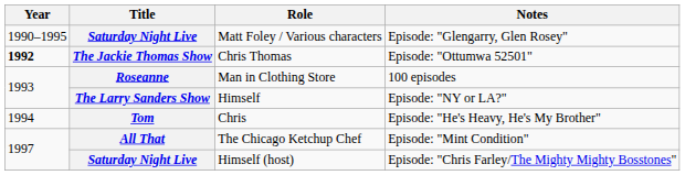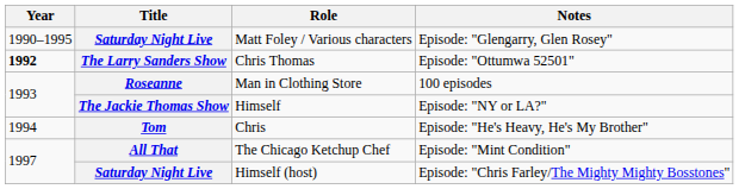 <table class="wikitable plainrowheaders sortable">
 <tr>
 <th>Year</th>
 <th>Title</th>
 <th>Role</th>
 <th>Notes</th>
 </tr>
 <tr>
 <td>1990–1995</td>
 <th scope="row"><em><a href='#'>Saturday Night Live</a></em></th>
 <td>Matt Foley / Various characters</td>
 <td>Episode: "Glengarry, Glen Rosey"</td>
 </tr>
 <tr>
 <td><strong>1992</strong></td>
-<th scope="row"><em><a href='#'>The Jackie Thomas Show</a></em></th>
+<th scope="row"><em><a href='#'>The Larry Sanders Show</a></em></th>
 <td>Chris Thomas</td>
 <td>Episode: "Ottumwa 52501"</td>
 </tr>
 <tr>
 <td rowspan=2>1993</td>
 <th scope="row"><em><a href='#'>Roseanne</a></em></th>
 <td>Man in Clothing Store</td>
 <td>100 episodes</td>
 </tr>
 <tr>
-<th scope="row"><em><a href='#'>The Larry Sanders Show</a></em></th>
+<th scope="row"><em><a href='#'>The Jackie Thomas Show</a></em></th>
 <td>Himself</td>
 <td>Episode: "NY or LA?"</td>
 </tr>
 <tr>
 <td>1994</td>
 <th scope="row"><em><a href='#'>Tom</a></em></th>
 <td>Chris</td>
 <td>Episode: "He's Heavy, He's My Brother"</td>
 </tr>
 <tr>
 <td rowspan=2>1997</td>
 <th scope="row"><em><a href='#'>All That</a></em></th>
 <td>The Chicago Ketchup Chef</td>
 <td>Episode: "Mint Condition"</td>
 </tr>
 <tr>
 <th scope="row"><em><a href='#'>Saturday Night Live</a></em></th>
 <td>Himself (host)</td>
 <td>Episode: "Chris Farley/<a href='#'>The Mighty Mighty Bosstones</a>"</td>
 </tr>
 </table>
